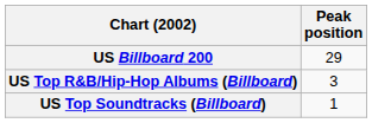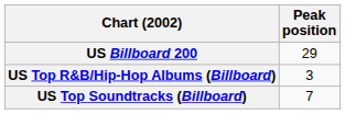 <table class="wikitable sortable plainrowheaders" style="text-align:center">
 <tr>
 <th scope="col">Chart (2002)</th>
 <th scope="col">Peak<br> position</th>
 </tr>
 <tr>
 <th scope="row">US <a href='#'><em>Billboard</em> 200</a></th>
 <td>29</td>
 </tr>
 <tr>
 <th scope="row">US <a href='#'>Top R&B/Hip-Hop Albums</a> (<em><a href='#'>Billboard</a></em>)</th>
 <td>3</td>
 </tr>
 <tr>
 <th scope="row">US <a href='#'>Top Soundtracks</a> (<em><a href='#'>Billboard</a></em>)</th>
-<td>1</td>
+<td>7</td>
 </tr>
 </table>
